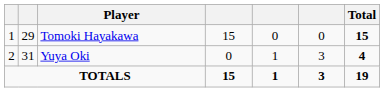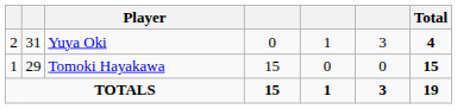 <table class="wikitable sortable" style="text-align:center">
 <tr>
 <th width=10></th>
 <th width=10></th>
 <th width=200>Player</th>
 <th width=50></th>
 <th width=50></th>
 <th width=50></th>
 <th>Total</th>
 </tr>
 <tr>
+<td>2</td>
+<td>31</td>
+<td align="left"> <a href='#'>Yuya Oki</a></td>
+<td>0</td>
+<td>1</td>
+<td>3</td>
+<td><strong>4</strong></td>
+</tr>
+<tr>
 <td>1</td>
 <td>29</td>
 <td align="left"> <a href='#'>Tomoki Hayakawa</a></td>
 <td>15</td>
 <td>0</td>
 <td>0</td>
 <td><strong>15</strong></td>
 </tr>
 <tr>
-<td>2</td>
-<td>31</td>
-<td align="left"> <a href='#'>Yuya Oki</a></td>
-<td>0</td>
-<td>1</td>
-<td>3</td>
-<td><strong>4</strong></td>
-</tr>
-<tr>
 <td colspan="3"><strong>TOTALS</strong></td>
 <td><strong>15</strong></td>
 <td><strong>1</strong></td>
 <td><strong>3</strong></td>
 <td><strong>19</strong></td>
 </tr>
 </table>
